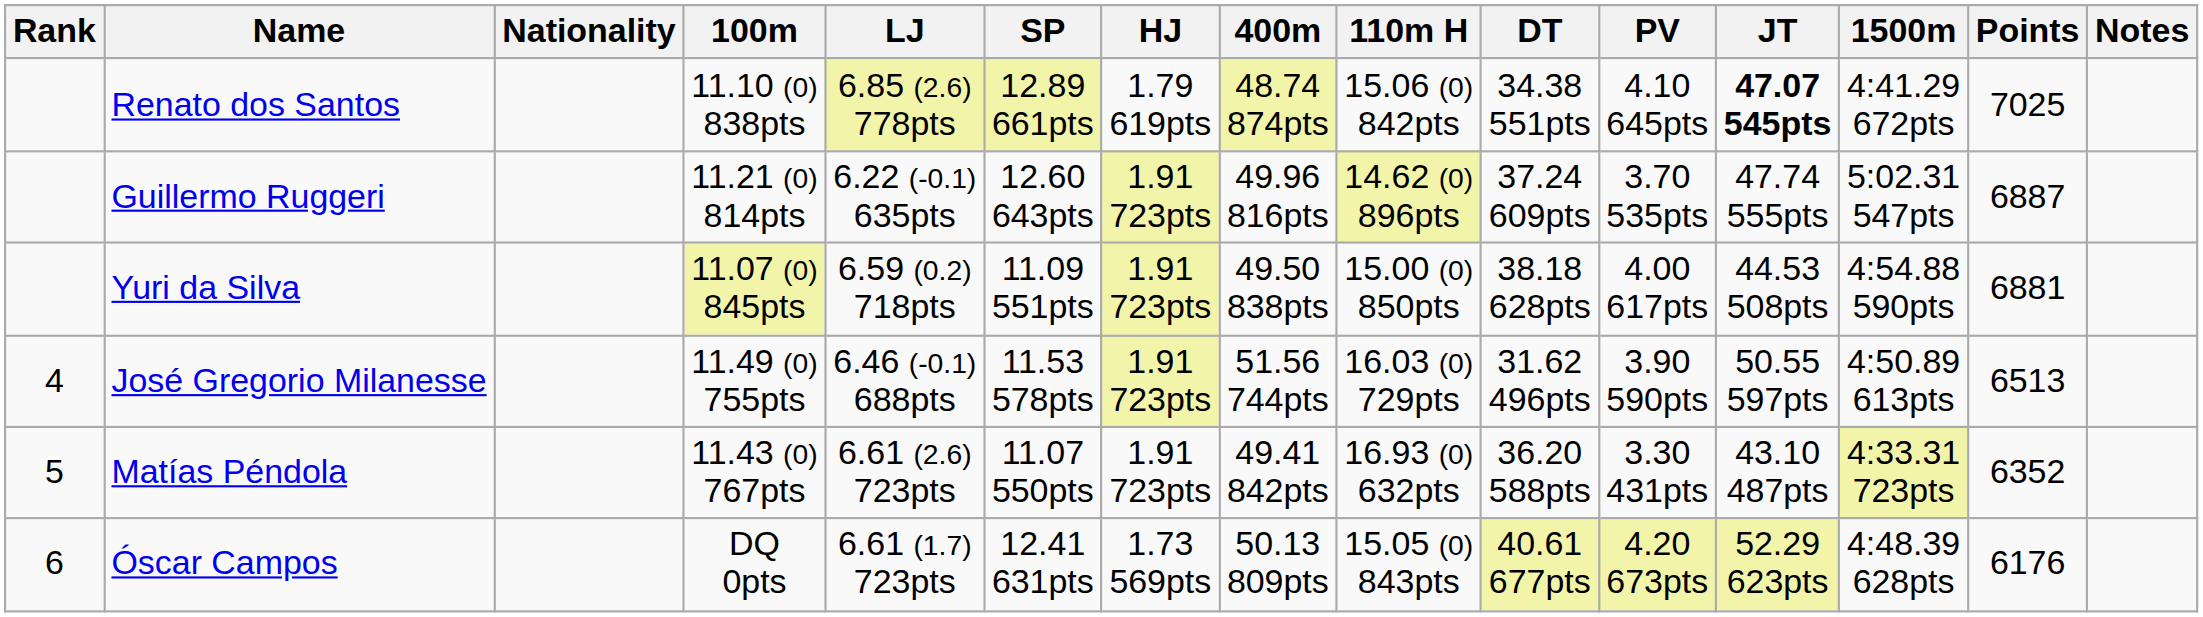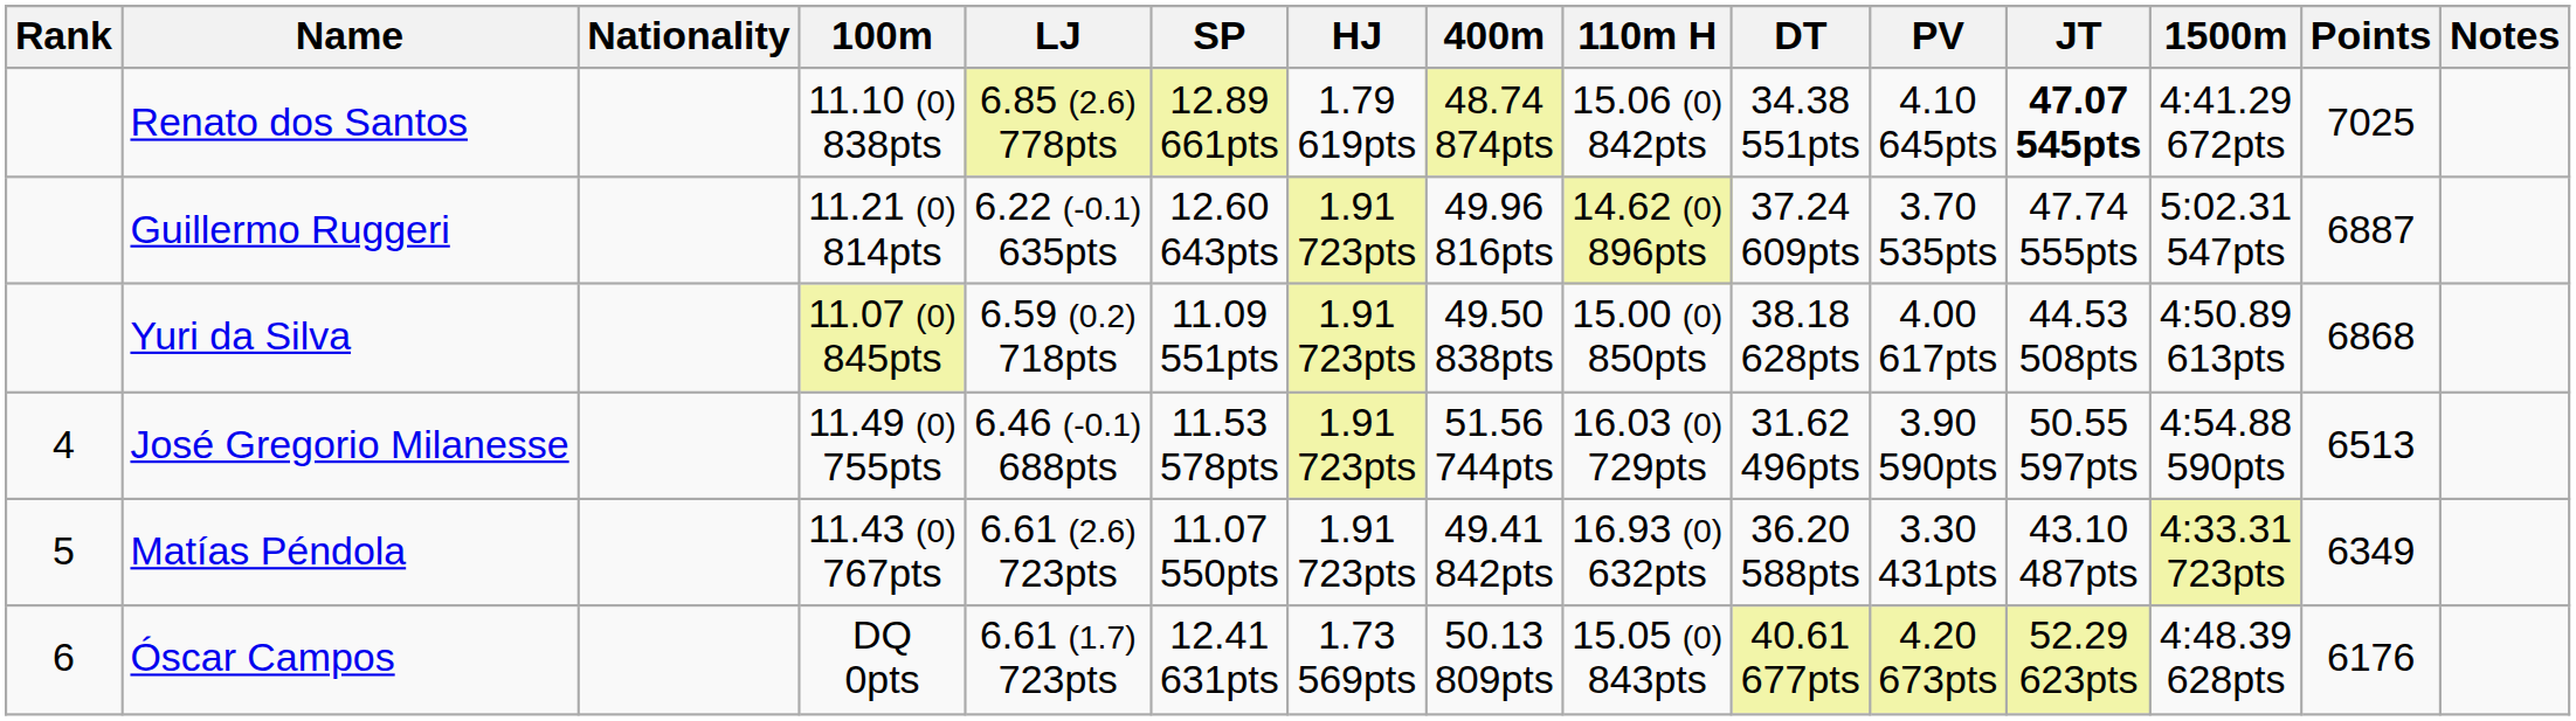 <table class="wikitable sortable" style="text-align:center">
 <tr>
 </tr>
 <tr>
 <th>Rank</th>
 <th>Name</th>
 <th>Nationality</th>
 <th>100m</th>
 <th>LJ</th>
 <th>SP</th>
 <th>HJ</th>
 <th>400m</th>
 <th>110m H</th>
 <th>DT</th>
 <th>PV</th>
 <th>JT</th>
 <th>1500m</th>
 <th>Points</th>
 <th>Notes</th>
 </tr>
 <tr>
 <td align=center></td>
 <td align=left><a href='#'>Renato dos Santos</a></td>
 <td align=left></td>
 <td>11.10 <small>(0)</small><br> 838pts</td>
 <td bgcolor=#F2F5A9>6.85 <small>(2.6)</small><br> 778pts</td>
 <td bgcolor=#F2F5A9>12.89<br> 661pts</td>
 <td>1.79<br> 619pts</td>
 <td bgcolor=#F2F5A9>48.74<br> 874pts</td>
 <td>15.06 <small>(0)</small><br> 842pts</td>
 <td>34.38<br> 551pts</td>
 <td>4.10<br> 645pts</td>
 <td><strong>47.07<br> 545pts</strong></td>
 <td>4:41.29<br> 672pts</td>
 <td>7025</td>
 <td></td>
 </tr>
 <tr>
 <td align=center></td>
 <td align=left><a href='#'>Guillermo Ruggeri</a></td>
 <td align=left></td>
 <td>11.21 <small>(0)</small><br> 814pts</td>
 <td>6.22 <small>(-0.1)</small><br> 635pts</td>
 <td>12.60<br> 643pts</td>
 <td bgcolor=#F2F5A9>1.91<br> 723pts</td>
 <td>49.96<br> 816pts</td>
 <td bgcolor=#F2F5A9>14.62 <small>(0)</small><br> 896pts</td>
 <td>37.24<br> 609pts</td>
 <td>3.70<br> 535pts</td>
 <td>47.74<br> 555pts</td>
 <td>5:02.31<br> 547pts</td>
 <td>6887</td>
 <td></td>
 </tr>
 <tr>
 <td align=center></td>
 <td align=left><a href='#'>Yuri da Silva</a></td>
 <td align=left></td>
 <td bgcolor=#F2F5A9>11.07 <small>(0)</small><br> 845pts</td>
 <td>6.59 <small>(0.2)</small><br> 718pts</td>
 <td>11.09<br> 551pts</td>
 <td bgcolor=#F2F5A9>1.91<br> 723pts</td>
 <td>49.50<br> 838pts</td>
 <td>15.00 <small>(0)</small><br> 850pts</td>
 <td>38.18<br> 628pts</td>
 <td>4.00<br> 617pts</td>
 <td>44.53<br> 508pts</td>
-<td>4:54.88<br> 590pts</td>
-<td>6881</td>
+<td>4:50.89<br> 613pts</td>
+<td>6868</td>
 <td></td>
 </tr>
 <tr>
 <td align=center>4</td>
 <td align=left><a href='#'>José Gregorio Milanesse</a></td>
 <td align=left></td>
 <td>11.49 <small>(0)</small><br> 755pts</td>
 <td>6.46 <small>(-0.1)</small><br> 688pts</td>
 <td>11.53<br> 578pts</td>
 <td bgcolor=#F2F5A9>1.91<br> 723pts</td>
 <td>51.56<br> 744pts</td>
 <td>16.03 <small>(0)</small><br> 729pts</td>
 <td>31.62<br> 496pts</td>
 <td>3.90<br> 590pts</td>
 <td>50.55<br> 597pts</td>
-<td>4:50.89<br> 613pts</td>
+<td>4:54.88<br> 590pts</td>
 <td>6513</td>
 <td></td>
 </tr>
 <tr>
 <td align=center>5</td>
 <td align=left><a href='#'>Matías Péndola</a></td>
 <td align=left></td>
 <td>11.43 <small>(0)</small><br> 767pts</td>
 <td>6.61 <small>(2.6)</small><br> 723pts</td>
 <td>11.07<br> 550pts</td>
 <td>1.91<br> 723pts</td>
 <td>49.41<br> 842pts</td>
 <td>16.93 <small>(0)</small><br> 632pts</td>
 <td>36.20<br> 588pts</td>
 <td>3.30<br> 431pts</td>
 <td>43.10<br> 487pts</td>
 <td bgcolor=#F2F5A9>4:33.31<br> 723pts</td>
-<td>6352</td>
+<td>6349</td>
 <td></td>
 </tr>
 <tr>
 <td align=center>6</td>
 <td align=left><a href='#'>Óscar Campos</a></td>
 <td align=left></td>
 <td>DQ<br> 0pts</td>
 <td>6.61 <small>(1.7)</small><br> 723pts</td>
 <td>12.41<br> 631pts</td>
 <td>1.73<br> 569pts</td>
 <td>50.13<br> 809pts</td>
 <td>15.05 <small>(0)</small><br> 843pts</td>
 <td bgcolor=#F2F5A9>40.61<br> 677pts</td>
 <td bgcolor=#F2F5A9>4.20<br> 673pts</td>
 <td bgcolor=#F2F5A9>52.29<br> 623pts</td>
 <td>4:48.39<br> 628pts</td>
 <td>6176</td>
 <td></td>
 </tr>
 </table>
